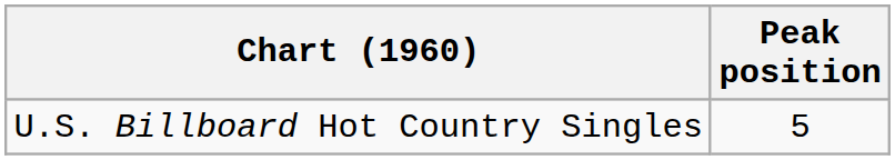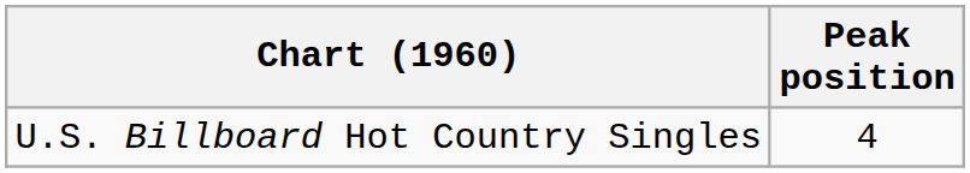 <table class="wikitable">
 <tr>
 <th>Chart (1960)</th>
 <th>Peak<br>position</th>
 </tr>
 <tr>
 <td>U.S. <em>Billboard</em> Hot Country Singles</td>
-<td style="text-align:center;">5</td>
+<td style="text-align:center;">4</td>
 </tr>
 </table>
